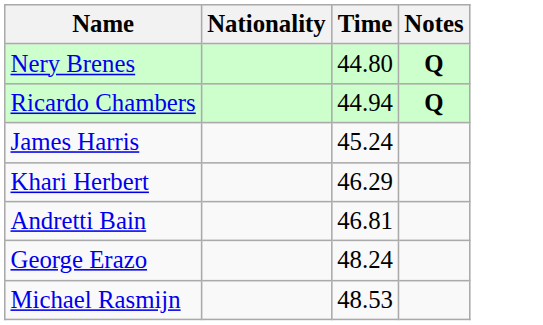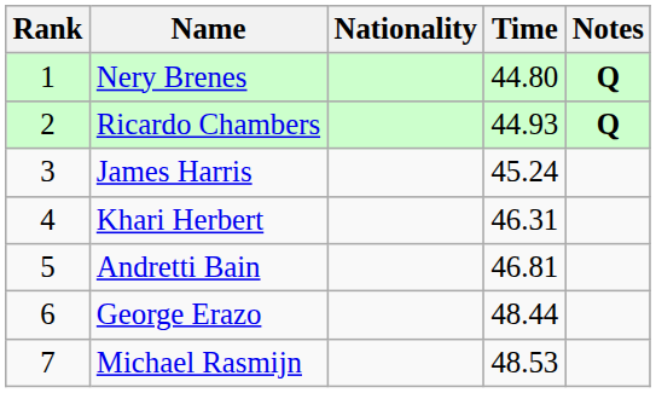 <table class="wikitable sortable" style="text-align:center">
 <tr>
+<th>Rank</th>
 <th>Name</th>
 <th>Nationality</th>
 <th>Time</th>
 <th>Notes</th>
 </tr>
 <tr bgcolor=ccffcc>
+<td align=center>1</td>
 <td align=left><a href='#'>Nery Brenes</a></td>
 <td align=left></td>
 <td>44.80</td>
 <td><strong>Q</strong></td>
 </tr>
 <tr bgcolor=ccffcc>
+<td align=center>2</td>
 <td align=left><a href='#'>Ricardo Chambers</a></td>
 <td align=left></td>
-<td>44.94</td>
+<td>44.93</td>
 <td><strong>Q</strong></td>
 </tr>
 <tr>
+<td align=center>3</td>
 <td align=left><a href='#'>James Harris</a></td>
 <td align=left></td>
 <td>45.24</td>
 <td></td>
 </tr>
 <tr>
+<td align=center>4</td>
 <td align=left><a href='#'>Khari Herbert</a></td>
 <td align=left></td>
-<td>46.29</td>
+<td>46.31</td>
 <td></td>
 </tr>
 <tr>
+<td align=center>5</td>
 <td align=left><a href='#'>Andretti Bain</a></td>
 <td align=left></td>
 <td>46.81</td>
 <td></td>
 </tr>
 <tr>
+<td align=center>6</td>
 <td align=left><a href='#'>George Erazo</a></td>
 <td align=left></td>
-<td>48.24</td>
+<td>48.44</td>
 <td></td>
 </tr>
 <tr>
+<td align=center>7</td>
 <td align=left><a href='#'>Michael Rasmijn</a></td>
 <td align=left></td>
 <td>48.53</td>
 <td></td>
 </tr>
 </table>
